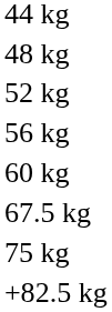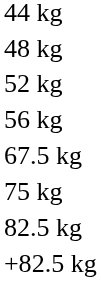 <table>
 <tr>
 <td>44 kg</td>
 <td></td>
 <td></td>
 <td></td>
 </tr>
 <tr>
 <td>48 kg</td>
 <td></td>
 <td></td>
 <td></td>
 </tr>
 <tr>
 <td>52 kg</td>
 <td></td>
 <td></td>
 <td></td>
 </tr>
 <tr>
 <td>56 kg</td>
 <td></td>
 <td></td>
 <td></td>
 </tr>
 <tr>
-<td>60 kg</td>
-<td></td>
-<td></td>
-<td></td>
-</tr>
-<tr>
 <td>67.5 kg</td>
 <td></td>
 <td></td>
 <td></td>
 </tr>
 <tr>
 <td>75 kg</td>
 <td></td>
 <td></td>
 <td></td>
 </tr>
 <tr>
+<td>82.5 kg</td>
+<td></td>
+<td></td>
+<td></td>
+</tr>
+<tr>
 <td>+82.5 kg</td>
 <td></td>
 <td></td>
 <td></td>
 </tr>
 </table>
